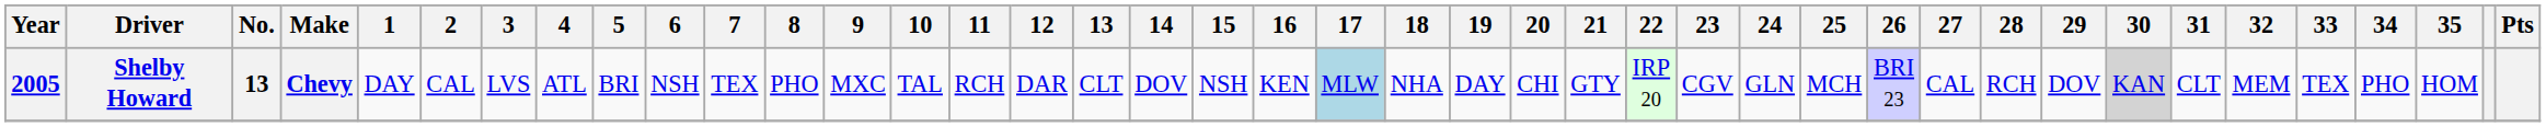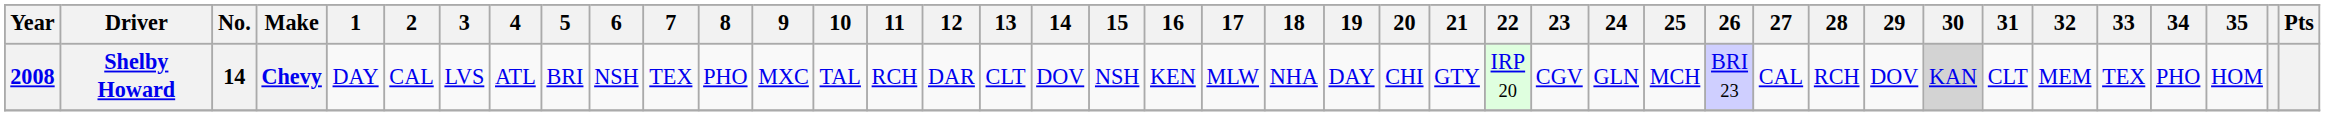 <table class="wikitable" style="text-align:center; font-size:75%">
 <tr>
 <th>Year</th>
 <th>Driver</th>
 <th>No.</th>
 <th>Make</th>
 <th>1</th>
 <th>2</th>
 <th>3</th>
 <th>4</th>
 <th>5</th>
 <th>6</th>
 <th>7</th>
 <th>8</th>
 <th>9</th>
 <th>10</th>
 <th>11</th>
 <th>12</th>
 <th>13</th>
 <th>14</th>
 <th>15</th>
 <th>16</th>
 <th>17</th>
 <th>18</th>
 <th>19</th>
 <th>20</th>
 <th>21</th>
 <th>22</th>
 <th>23</th>
 <th>24</th>
 <th>25</th>
 <th>26</th>
 <th>27</th>
 <th>28</th>
 <th>29</th>
 <th>30</th>
 <th>31</th>
 <th>32</th>
 <th>33</th>
 <th>34</th>
 <th>35</th>
 <th></th>
 <th>Pts</th>
 </tr>
 <tr>
-<th><a href='#'>2005</a></th>
+<th><a href='#'>2008</a></th>
 <th><a href='#'>Shelby Howard</a></th>
-<th>13</th>
+<th>14</th>
 <th><a href='#'>Chevy</a></th>
 <td><a href='#'>DAY</a></td>
 <td><a href='#'>CAL</a></td>
 <td><a href='#'>LVS</a></td>
 <td><a href='#'>ATL</a></td>
 <td><a href='#'>BRI</a></td>
 <td><a href='#'>NSH</a></td>
 <td><a href='#'>TEX</a></td>
 <td><a href='#'>PHO</a></td>
 <td><a href='#'>MXC</a></td>
 <td><a href='#'>TAL</a></td>
 <td><a href='#'>RCH</a></td>
 <td><a href='#'>DAR</a></td>
 <td><a href='#'>CLT</a></td>
 <td><a href='#'>DOV</a></td>
 <td><a href='#'>NSH</a></td>
 <td><a href='#'>KEN</a></td>
-<td style="background: lightblue;"><a href='#'>MLW</a></td>
+<td><a href='#'>MLW</a></td>
 <td><a href='#'>NHA</a></td>
 <td><a href='#'>DAY</a></td>
 <td><a href='#'>CHI</a></td>
 <td><a href='#'>GTY</a></td>
 <td style="background:#DFFFDF;"><a href='#'>IRP</a><br><small>20</small></td>
 <td><a href='#'>CGV</a></td>
 <td><a href='#'>GLN</a></td>
 <td><a href='#'>MCH</a></td>
 <td style="background:#CFCFFF;"><a href='#'>BRI</a><br><small>23</small></td>
 <td><a href='#'>CAL</a></td>
 <td><a href='#'>RCH</a></td>
 <td><a href='#'>DOV</a></td>
 <td style="background: lightgrey;"><a href='#'>KAN</a></td>
 <td><a href='#'>CLT</a></td>
 <td><a href='#'>MEM</a></td>
 <td><a href='#'>TEX</a></td>
 <td><a href='#'>PHO</a></td>
 <td><a href='#'>HOM</a></td>
 <th></th>
 <th></th>
 </tr>
 <tr>
 </tr>
 </table>
